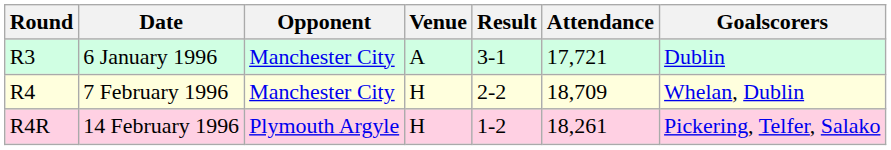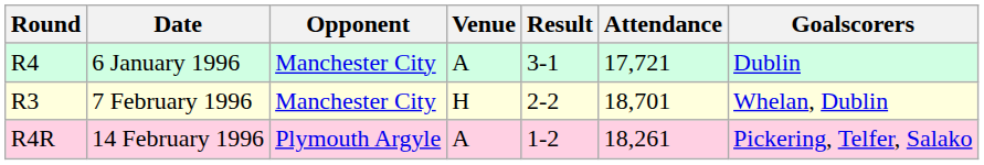 <table class="wikitable">
 <tr>
 <th>Round</th>
 <th>Date</th>
 <th>Opponent</th>
 <th>Venue</th>
 <th>Result</th>
 <th>Attendance</th>
 <th>Goalscorers</th>
 </tr>
 <tr style="background-color: #d0ffe3;">
-<td>R3</td>
+<td>R4</td>
 <td>6 January 1996</td>
 <td><a href='#'>Manchester City</a></td>
 <td>A</td>
 <td>3-1</td>
 <td>17,721</td>
 <td><a href='#'>Dublin</a></td>
 </tr>
 <tr style="background-color: #ffffdd;">
-<td>R4</td>
+<td>R3</td>
 <td>7 February 1996</td>
 <td><a href='#'>Manchester City</a></td>
 <td>H</td>
 <td>2-2</td>
-<td>18,709</td>
+<td>18,701</td>
 <td><a href='#'>Whelan</a>, <a href='#'>Dublin</a></td>
 </tr>
 <tr style="background-color: #ffd0e3;">
 <td>R4R</td>
 <td>14 February 1996</td>
 <td><a href='#'>Plymouth Argyle</a></td>
-<td>H</td>
+<td>A</td>
 <td>1-2</td>
 <td>18,261</td>
 <td><a href='#'>Pickering</a>, <a href='#'>Telfer</a>, <a href='#'>Salako</a></td>
 </tr>
 </table>
